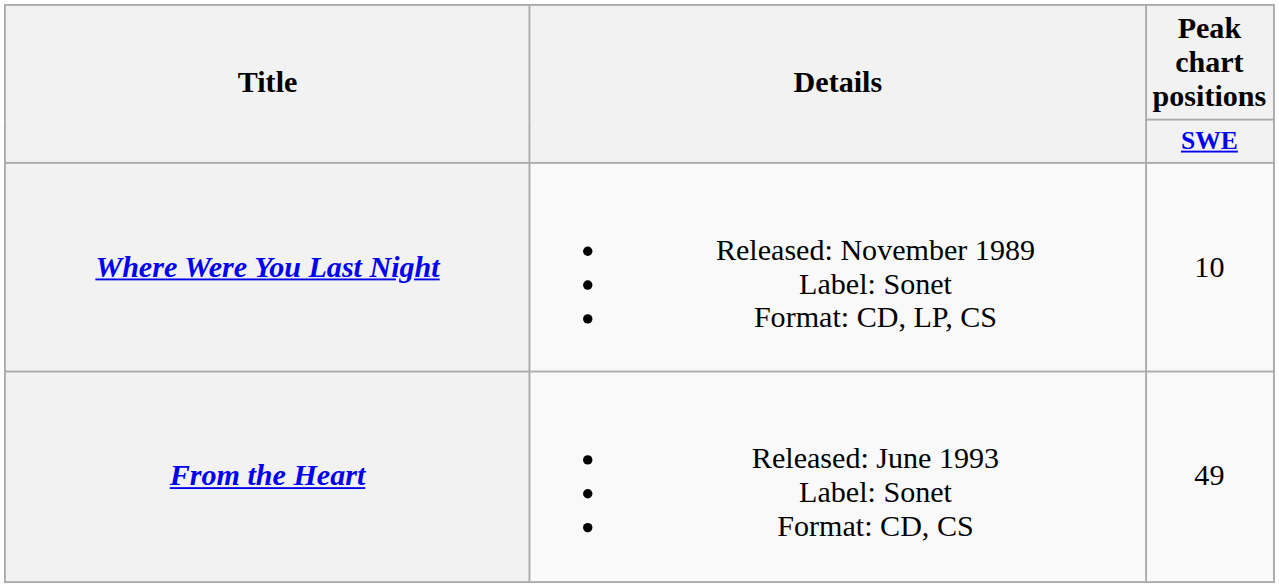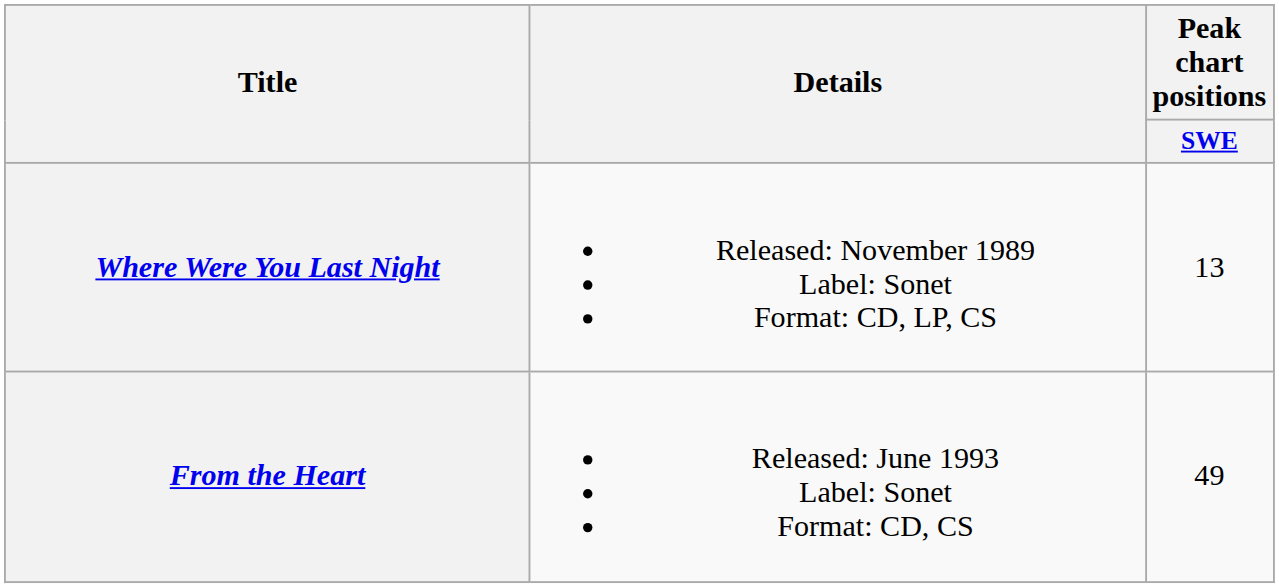 <table class="wikitable plainrowheaders" style="text-align:center;">
 <tr>
 <th scope="col" rowspan="2" style="width:17em;">Title</th>
 <th scope="col" rowspan="2" style="width:20em;">Details</th>
 <th scope="col" colspan="1">Peak chart positions</th>
 </tr>
 <tr>
 <th scope="col" style="width:3em; font-size:85%;"><a href='#'>SWE</a><br></th>
 </tr>
 <tr>
 <th scope="row"><em><a href='#'>Where Were You Last Night</a></em></th>
 <td><br><ul><li>Released: November 1989</li><li>Label: Sonet</li><li>Format: CD, LP, CS</li></ul></td>
-<td>10</td>
+<td>13</td>
 </tr>
 <tr>
 <th scope="row"><em><a href='#'>From the Heart</a></em></th>
 <td><br><ul><li>Released: June 1993</li><li>Label: Sonet</li><li>Format: CD, CS</li></ul></td>
 <td>49</td>
 </tr>
 </table>
